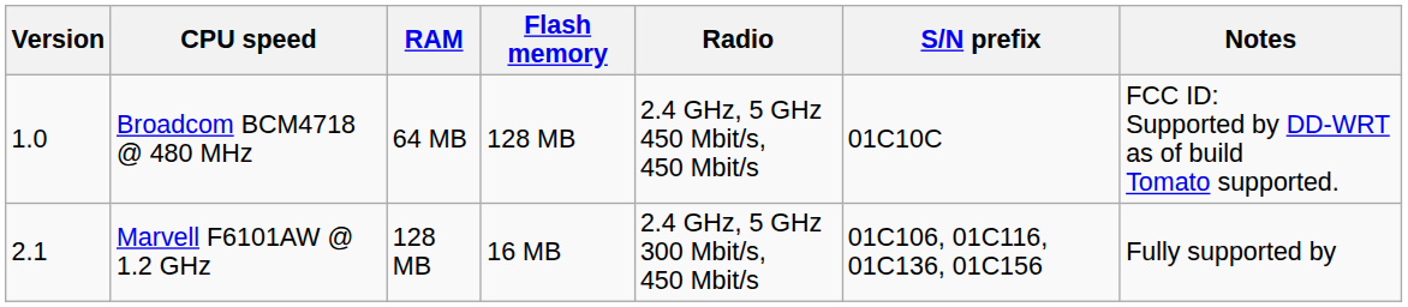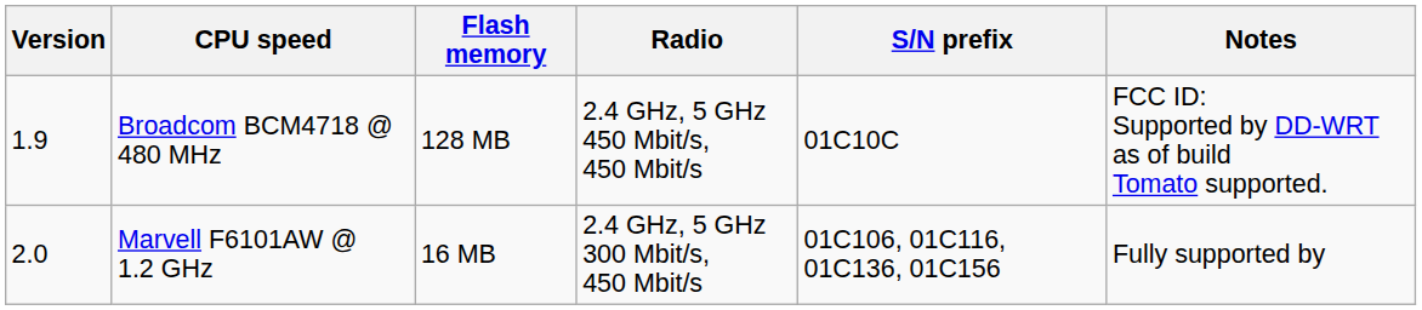 <table class="wikitable">
 <tr>
 <th>Version</th>
 <th>CPU speed</th>
-<th><a href='#'>RAM</a></th>
 <th><a href='#'>Flash memory</a></th>
 <th>Radio</th>
 <th><a href='#'>S/N</a> prefix</th>
 <th>Notes</th>
 </tr>
 <tr>
-<td>1.0</td>
+<td>1.9</td>
 <td><a href='#'>Broadcom</a> BCM4718 @ 480 MHz</td>
-<td>64 MB</td>
 <td>128 MB</td>
 <td>2.4 GHz, 5 GHz<br>450 Mbit/s, 450 Mbit/s</td>
 <td>01C10C</td>
 <td>FCC ID: <br>Supported by <a href='#'>DD-WRT</a> as of build <br><a href='#'>Tomato</a> supported.    </td>
 </tr>
 <tr>
-<td>2.1</td>
+<td>2.0</td>
 <td><a href='#'>Marvell</a> F6101AW @ 1.2 GHz</td>
-<td>128 MB</td>
 <td>16 MB</td>
 <td>2.4 GHz, 5 GHz<br>300 Mbit/s, 450 Mbit/s</td>
 <td>01C106, 01C116, 01C136, 01C156</td>
 <td>Fully supported by </td>
 </tr>
 </table>
